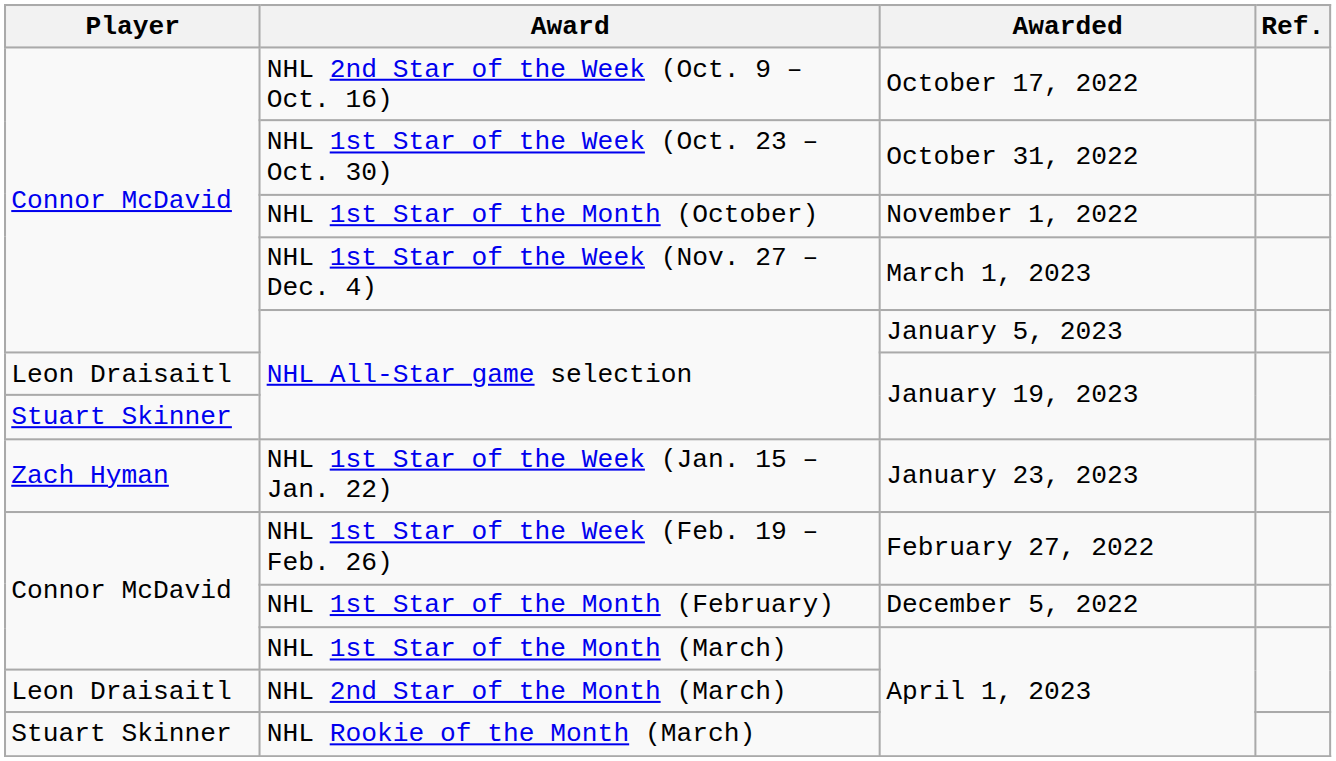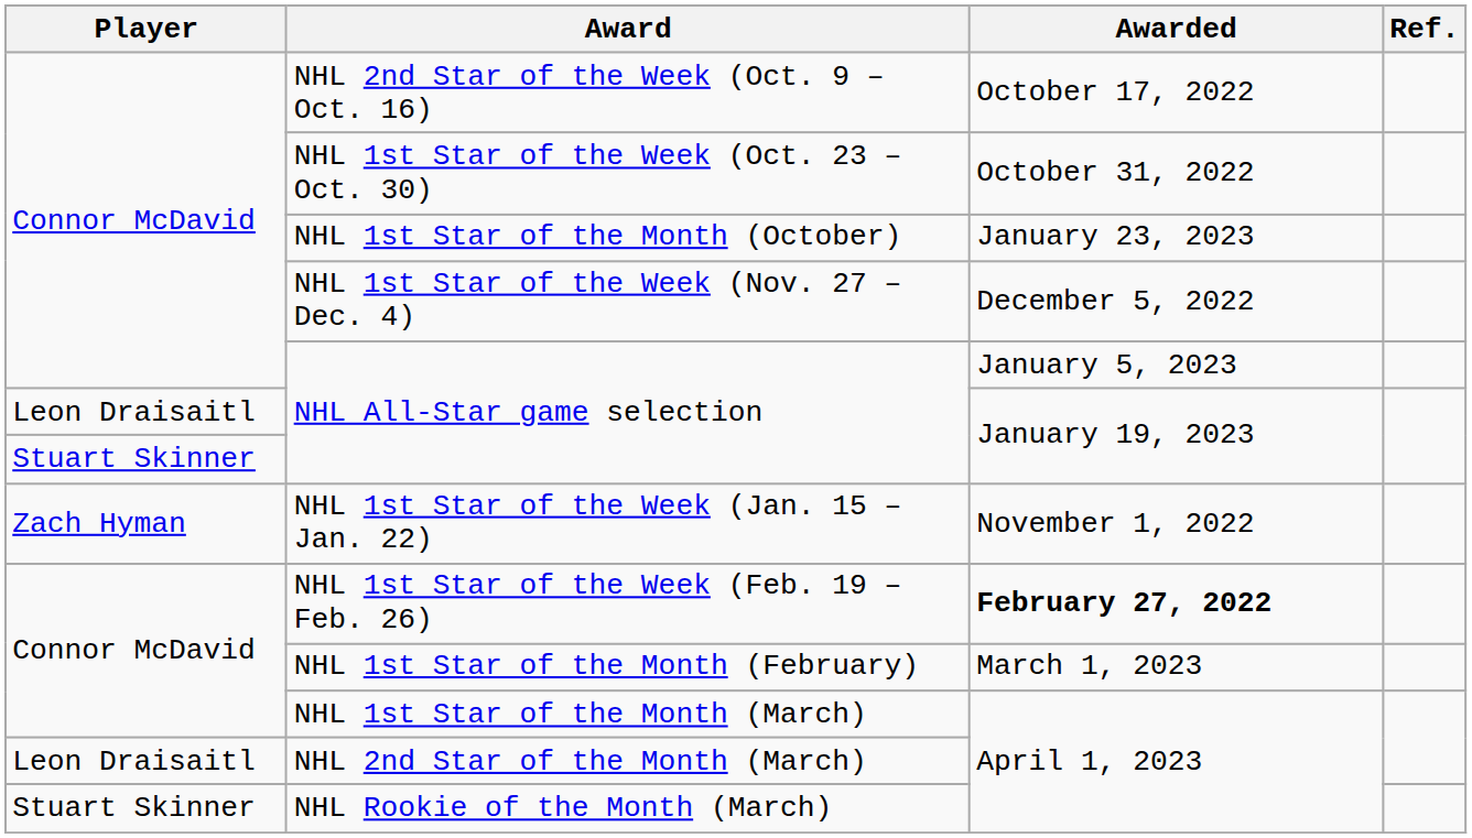 <table class="wikitable sortable" style="width:52%;">
 <tr>
 <th style="width:20%;">Player</th>
 <th style="width:50%;">Award</th>
 <th style="width:30%;" data-sort-type="date">Awarded</th>
 <th style="width:10%;">Ref.</th>
 </tr>
 <tr>
 <td rowspan="5"><a href='#'>Connor McDavid</a></td>
 <td>NHL <a href='#'>2nd Star of the Week</a> (Oct. 9 – Oct. 16)</td>
 <td>October 17, 2022</td>
 <td></td>
 </tr>
 <tr>
 <td>NHL <a href='#'>1st Star of the Week</a> (Oct. 23 – Oct. 30)</td>
 <td>October 31, 2022</td>
 <td></td>
 </tr>
 <tr>
 <td>NHL <a href='#'>1st Star of the Month</a> (October)</td>
-<td>November 1, 2022</td>
+<td>January 23, 2023</td>
 <td></td>
 </tr>
 <tr>
 <td>NHL <a href='#'>1st Star of the Week</a> (Nov. 27 – Dec. 4)</td>
-<td>March 1, 2023</td>
+<td>December 5, 2022</td>
 <td></td>
 </tr>
 <tr>
 <td rowspan="3"><a href='#'>NHL All-Star game</a> selection</td>
 <td>January 5, 2023</td>
 <td></td>
 </tr>
 <tr>
 <td>Leon Draisaitl</td>
 <td rowspan="2">January 19, 2023</td>
 <td rowspan="2"></td>
 </tr>
 <tr>
 <td><a href='#'>Stuart Skinner</a></td>
 </tr>
 <tr>
 <td><a href='#'>Zach Hyman</a></td>
 <td>NHL <a href='#'>1st Star of the Week</a> (Jan. 15 – Jan. 22)</td>
-<td>January 23, 2023</td>
+<td>November 1, 2022</td>
 <td></td>
 </tr>
 <tr>
 <td rowspan="3">Connor McDavid</td>
 <td>NHL <a href='#'>1st Star of the Week</a> (Feb. 19 – Feb. 26)</td>
-<td>February 27, 2022</td>
+<td><strong>February 27, 2022</strong></td>
 <td></td>
 </tr>
 <tr>
 <td>NHL <a href='#'>1st Star of the Month</a> (February)</td>
-<td>December 5, 2022</td>
+<td>March 1, 2023</td>
 <td></td>
 </tr>
 <tr>
 <td>NHL <a href='#'>1st Star of the Month</a> (March)</td>
 <td rowspan="3">April 1, 2023</td>
 <td rowspan="2"></td>
 </tr>
 <tr>
 <td>Leon Draisaitl</td>
 <td>NHL <a href='#'>2nd Star of the Month</a> (March)</td>
 </tr>
 <tr>
 <td>Stuart Skinner</td>
 <td>NHL <a href='#'>Rookie of the Month</a> (March)</td>
 <td></td>
 </tr>
 <tr>
 </tr>
 </table>
